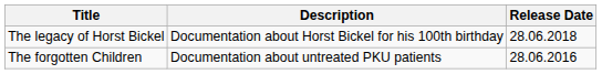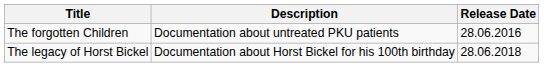 <table class="wikitable">
 <tr>
 <th>Title</th>
 <th>Description</th>
 <th>Release Date</th>
 </tr>
 <tr>
+<td>The forgotten Children</td>
+<td>Documentation about untreated PKU patients</td>
+<td>28.06.2016</td>
+</tr>
+<tr>
 <td>The legacy of Horst Bickel</td>
 <td>Documentation about Horst Bickel for his 100th birthday</td>
 <td>28.06.2018</td>
 </tr>
-<tr>
-<td>The forgotten Children</td>
-<td>Documentation about untreated PKU patients</td>
-<td>28.06.2016</td>
-</tr>
 </table>
